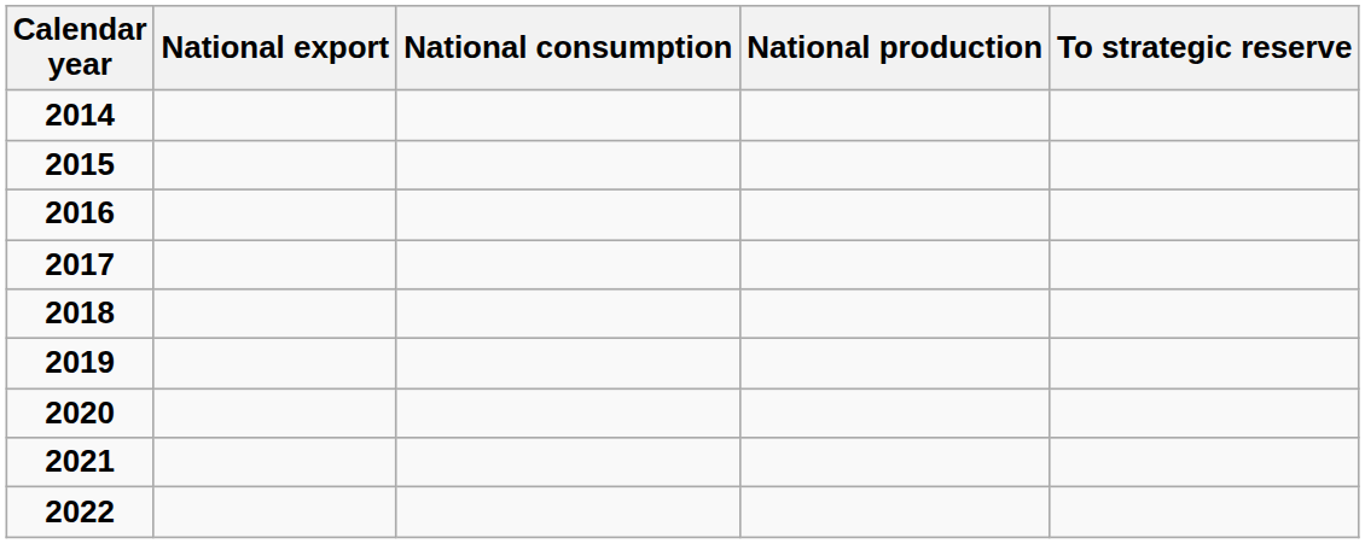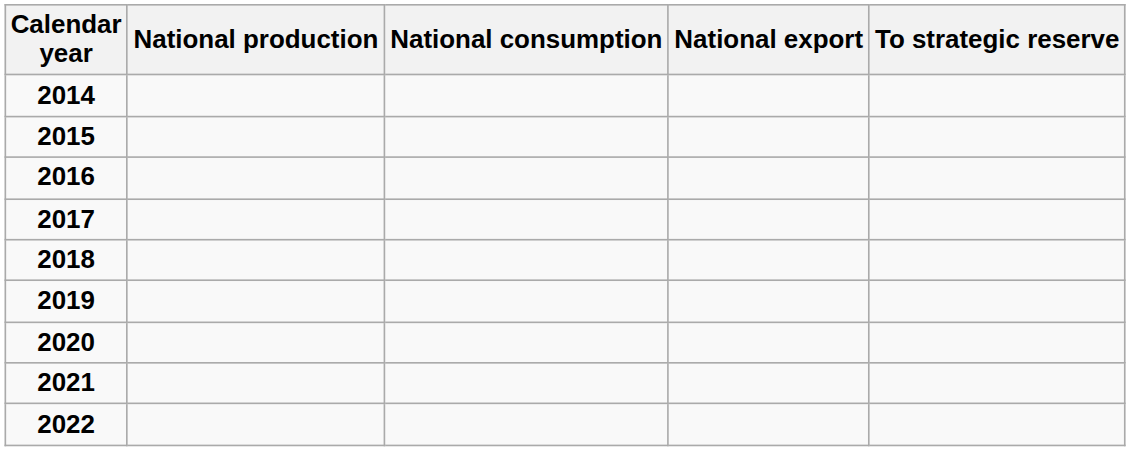 <table class="wikitable sortable" style="text-align:center;margin:0.5em auto">
 <tr>
 <th style="width:2em;">Calendar year</th>
+<th>National production</th>
+<th>National consumption</th>
 <th>National export</th>
-<th>National consumption</th>
-<th>National production</th>
 <th>To strategic reserve</th>
 </tr>
 <tr>
 <td><strong>2014</strong></td>
 <td></td>
 <td></td>
 <td></td>
 <td></td>
 </tr>
 <tr>
 <td><strong>2015</strong></td>
 <td></td>
 <td></td>
 <td></td>
 <td></td>
 </tr>
 <tr>
 <td><strong>2016</strong></td>
 <td></td>
 <td></td>
 <td></td>
 <td></td>
 </tr>
 <tr>
 <td><strong>2017</strong></td>
 <td></td>
 <td></td>
 <td></td>
 <td></td>
 </tr>
 <tr>
 <td><strong>2018</strong></td>
 <td></td>
 <td></td>
 <td></td>
 <td></td>
 </tr>
 <tr>
 <td><strong>2019</strong></td>
 <td></td>
 <td></td>
 <td></td>
 <td></td>
 </tr>
 <tr>
 <td><strong>2020</strong></td>
 <td></td>
 <td></td>
 <td></td>
 <td></td>
 </tr>
 <tr>
 <td><strong>2021</strong></td>
 <td></td>
 <td></td>
 <td></td>
 <td></td>
 </tr>
 <tr>
 <td><strong>2022</strong></td>
 <td></td>
 <td></td>
 <td></td>
 <td></td>
 </tr>
 </table>
